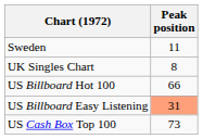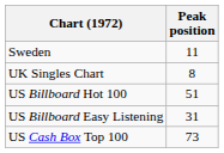 <table class="wikitable sortable">
 <tr>
 <th>Chart (1972)</th>
 <th>Peak<br>position</th>
 </tr>
 <tr>
 <td>Sweden</td>
 <td style="text-align:center;">11</td>
 </tr>
 <tr>
 <td>UK Singles Chart</td>
 <td style="text-align:center;">8</td>
 </tr>
 <tr>
 <td>US <em>Billboard</em> Hot 100</td>
-<td style="text-align:center;">66</td>
+<td style="text-align:center;">51</td>
 </tr>
 <tr>
 <td>US <em>Billboard</em> Easy Listening</td>
-<td style="background: lightsalmon; text-align:center;">31</td>
+<td style="text-align:center;">31</td>
 </tr>
 <tr>
 <td>US <em><a href='#'>Cash Box</a></em> Top 100</td>
 <td style="text-align:center;">73</td>
 </tr>
 </table>
